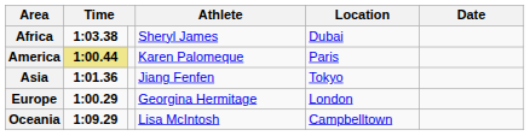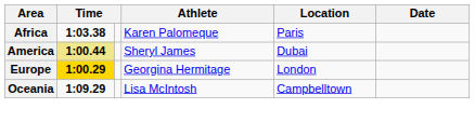 <table class="wikitable">
 <tr>
 <th width="45">Area</th>
 <th width="80" colspan="2">Time</th>
 <th width="200">Athlete</th>
 <th width="130">Location</th>
 <th width="120">Date</th>
 </tr>
 <tr>
 <th>Africa</th>
 <td align="center"><strong>1:03.38</strong></td>
 <td align="center"></td>
-<td> <a href='#'>Sheryl James</a></td>
-<td> <a href='#'>Dubai</a></td>
+<td> <a href='#'>Karen Palomeque</a></td>
+<td> <a href='#'>Paris</a></td>
 <td align="right"></td>
 </tr>
 <tr>
 <th>America</th>
 <td align="center" style="background: khaki;"><strong>1:00.44</strong></td>
 <td align="center"></td>
-<td> <a href='#'>Karen Palomeque</a></td>
-<td> <a href='#'>Paris</a></td>
-<td align="right"></td>
-</tr>
-<tr>
-<th>Asia</th>
-<td align="center"><strong>1:01.36</strong></td>
-<td align="center"></td>
-<td> <a href='#'>Jiang Fenfen</a></td>
-<td> <a href='#'>Tokyo</a></td>
+<td> <a href='#'>Sheryl James</a></td>
+<td> <a href='#'>Dubai</a></td>
 <td align="right"></td>
 </tr>
 <tr>
 <th>Europe</th>
-<td align="center"><strong>1:00.29</strong></td>
+<td align="center" style="background: gold;"><strong>1:00.29</strong></td>
 <td align="center"><strong></strong></td>
 <td> <a href='#'>Georgina Hermitage</a></td>
 <td> <a href='#'>London</a></td>
 <td align="right"></td>
 </tr>
 <tr>
 <th>Oceania</th>
 <td align="center"><strong>1:09.29</strong></td>
 <td align="center"></td>
 <td> <a href='#'>Lisa McIntosh</a></td>
 <td> <a href='#'>Campbelltown</a></td>
 <td align="right"></td>
 </tr>
 </table>
